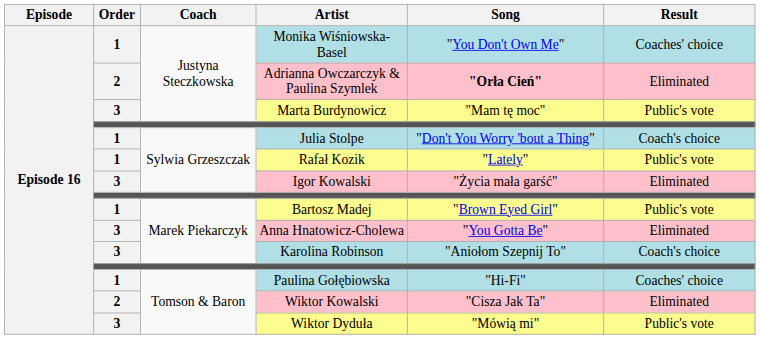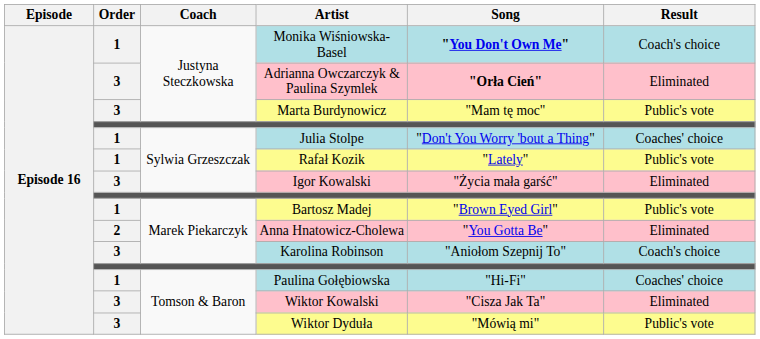 <table class="wikitable" style="text-align:center; width:100%">
 <tr>
 <th scope="col" style="width:10%">Episode</th>
 <th scope="col" style="width:03%">Order</th>
 <th scope="col" style="width:13%">Coach</th>
 <th scope="col" style="width:17%">Artist</th>
 <th scope="col" style="width:22%">Song</th>
 <th scope="col" style="width:17%">Result</th>
 </tr>
 <tr>
 <th rowspan="34">Episode 16 </th>
 <th scope="row">1</th>
 <td rowspan="3">Justyna Steczkowska</td>
 <td style="background:#b0e0e6">Monika Wiśniowska-Basel</td>
-<td style="background:#b0e0e6">"<a href='#'>You Don't Own Me</a>"</td>
-<td style="background:#b0e0e6">Coaches' choice</td>
+<td style="background:#b0e0e6"><strong>"<a href='#'>You Don't Own Me</a>"</strong></td>
+<td style="background:#b0e0e6">Coach's choice</td>
 </tr>
 <tr>
-<th scope="row">2</th>
+<th scope="row">3</th>
 <td style="background:pink">Adrianna Owczarczyk & Paulina Szymlek</td>
 <td style="background:pink"><strong>"Orła Cień"</strong></td>
 <td style="background:pink">Eliminated</td>
 </tr>
 <tr>
 <th scope="row">3</th>
 <td style="background:#fdfc8f">Marta Burdynowicz</td>
 <td style="background:#fdfc8f">"Mam tę moc"</td>
 <td style="background:#fdfc8f">Public's vote</td>
 </tr>
 <tr>
 <td colspan="5" style="background:#555"></td>
 </tr>
 <tr>
 <th scope="row">1</th>
 <td rowspan="3">Sylwia Grzeszczak</td>
 <td style="background:#b0e0e6">Julia Stolpe</td>
 <td style="background:#b0e0e6">"<a href='#'>Don't You Worry 'bout a Thing</a>"</td>
-<td style="background:#b0e0e6">Coach's choice</td>
+<td style="background:#b0e0e6">Coaches' choice</td>
 </tr>
 <tr>
 <th scope="row">1</th>
 <td style="background:#fdfc8f">Rafał Kozik</td>
 <td style="background:#fdfc8f">"<a href='#'>Lately</a>"</td>
 <td style="background:#fdfc8f">Public's vote</td>
 </tr>
 <tr>
 <th scope="row">3</th>
 <td style="background:pink">Igor Kowalski</td>
 <td style="background:pink">"Życia mała garść"</td>
 <td style="background:pink">Eliminated</td>
 </tr>
 <tr>
 <td colspan="5" style="background:#555"></td>
 </tr>
 <tr>
 <th scope="row">1</th>
 <td rowspan="3">Marek Piekarczyk</td>
 <td style="background:#fdfc8f">Bartosz Madej</td>
 <td style="background:#fdfc8f">"<a href='#'>Brown Eyed Girl</a>"</td>
 <td style="background:#fdfc8f">Public's vote</td>
 </tr>
 <tr>
-<th scope="row">3</th>
+<th scope="row">2</th>
 <td style="background:pink">Anna Hnatowicz-Cholewa</td>
 <td style="background:pink">"<a href='#'>You Gotta Be</a>"</td>
 <td style="background:pink">Eliminated</td>
 </tr>
 <tr>
 <th scope="row">3</th>
 <td style="background:#b0e0e6">Karolina Robinson</td>
 <td style="background:#b0e0e6">"Aniołom Szepnij To"</td>
 <td style="background:#b0e0e6">Coach's choice</td>
 </tr>
 <tr>
 <td colspan="5" style="background:#555"></td>
 </tr>
 <tr>
 <th scope="row">1</th>
 <td rowspan="3">Tomson & Baron</td>
 <td style="background:#b0e0e6">Paulina Gołębiowska</td>
 <td style="background:#b0e0e6">"Hi-Fi"</td>
 <td style="background:#b0e0e6">Coaches' choice</td>
 </tr>
 <tr>
-<th scope="row">2</th>
+<th scope="row">3</th>
 <td style="background:pink">Wiktor Kowalski</td>
 <td style="background:pink">"Cisza Jak Ta"</td>
 <td style="background:pink">Eliminated</td>
 </tr>
 <tr>
 <th scope="roow">3</th>
 <td style="background:#fdfc8f">Wiktor Dyduła</td>
 <td style="background:#fdfc8f">"Mówią mi"</td>
 <td style="background:#fdfc8f">Public's vote</td>
 </tr>
 </table>
